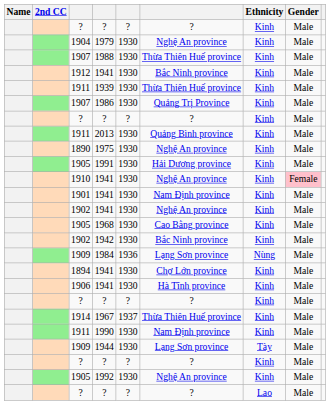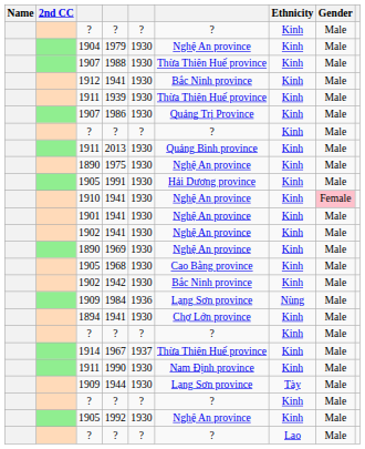 <table class="wikitable sortable" style=text-align:center>
 <tr>
 <th scope="col">Name</th>
 <th scope="col"><a href='#'>2nd CC</a></th>
 <th scope="col"></th>
 <th scope="col"></th>
 <th scope="col"></th>
 <th scope="col"></th>
 <th scope="col">Ethnicity</th>
 <th scope="col">Gender</th>
 <th scope="col" class="unsortable"></th>
 </tr>
 <tr>
 <th align="center" scope="row" style="font-weight:normal;"></th>
 <td bgcolor = PeachPuff></td>
 <td>?</td>
 <td>?</td>
 <td>?</td>
 <td>?</td>
 <td><a href='#'>Kinh</a></td>
 <td>Male</td>
 <td></td>
 </tr>
 <tr>
 <th align="center" scope="row" style="font-weight:normal;"></th>
 <td bgcolor = LightGreen></td>
 <td>1904</td>
 <td>1979</td>
 <td>1930</td>
 <td><a href='#'>Nghệ An province</a></td>
 <td><a href='#'>Kinh</a></td>
 <td>Male</td>
 <td></td>
 </tr>
 <tr>
 <th align="center" scope="row" style="font-weight:normal;"></th>
 <td bgcolor = LightGreen></td>
 <td>1907</td>
 <td>1988</td>
 <td>1930</td>
 <td><a href='#'>Thừa Thiên Huế province</a></td>
 <td><a href='#'>Kinh</a></td>
 <td>Male</td>
 <td></td>
 </tr>
 <tr>
 <th align="center" scope="row" style="font-weight:normal;"></th>
 <td bgcolor = PeachPuff></td>
 <td>1912</td>
 <td>1941</td>
 <td>1930</td>
 <td><a href='#'>Bắc Ninh province</a></td>
 <td><a href='#'>Kinh</a></td>
 <td>Male</td>
 <td></td>
 </tr>
 <tr>
 <th align="center" scope="row" style="font-weight:normal;"></th>
 <td bgcolor = PeachPuff></td>
 <td>1911</td>
 <td>1939</td>
 <td>1930</td>
 <td><a href='#'>Thừa Thiên Huế province</a></td>
 <td><a href='#'>Kinh</a></td>
 <td>Male</td>
 <td></td>
 </tr>
 <tr>
 <th align="center" scope="row" style="font-weight:normal;"></th>
 <td bgcolor = LightGreen></td>
 <td>1907</td>
 <td>1986</td>
 <td>1930</td>
 <td><a href='#'>Quảng Trị Province</a></td>
 <td><a href='#'>Kinh</a></td>
 <td>Male</td>
 <td></td>
 </tr>
 <tr>
 <th align="center" scope="row" style="font-weight:normal;"></th>
 <td bgcolor = PeachPuff></td>
 <td>?</td>
 <td>?</td>
 <td>?</td>
 <td>?</td>
 <td><a href='#'>Kinh</a></td>
 <td>Male</td>
 <td></td>
 </tr>
 <tr>
 <th align="center" scope="row" style="font-weight:normal;"></th>
 <td bgcolor = LightGreen></td>
 <td>1911</td>
 <td>2013</td>
 <td>1930</td>
 <td><a href='#'>Quảng Bình province</a></td>
 <td><a href='#'>Kinh</a></td>
 <td>Male</td>
 <td></td>
 </tr>
 <tr>
 <th align="center" scope="row" style="font-weight:normal;"></th>
 <td bgcolor = PeachPuff></td>
 <td>1890</td>
 <td>1975</td>
 <td>1930</td>
 <td><a href='#'>Nghệ An province</a></td>
 <td><a href='#'>Kinh</a></td>
 <td>Male</td>
 <td></td>
 </tr>
 <tr>
 <th align="center" scope="row" style="font-weight:normal;"></th>
 <td bgcolor = LightGreen></td>
 <td>1905</td>
 <td>1991</td>
 <td>1930</td>
 <td><a href='#'>Hải Dương province</a></td>
 <td><a href='#'>Kinh</a></td>
 <td>Male</td>
 <td></td>
 </tr>
 <tr>
 <th align="center" scope="row" style="font-weight:normal;"></th>
 <td bgcolor = PeachPuff></td>
 <td>1910</td>
 <td>1941</td>
 <td>1930</td>
 <td><a href='#'>Nghệ An province</a></td>
 <td><a href='#'>Kinh</a></td>
 <td style="background: Pink">Female</td>
 <td></td>
 </tr>
 <tr>
 <th align="center" scope="row" style="font-weight:normal;"></th>
 <td bgcolor = PeachPuff></td>
 <td>1901</td>
 <td>1941</td>
 <td>1930</td>
-<td><a href='#'>Nam Định province</a></td>
+<td><a href='#'>Nghệ An province</a></td>
 <td><a href='#'>Kinh</a></td>
 <td>Male</td>
 <td></td>
 </tr>
 <tr>
 <th align="center" scope="row" style="font-weight:normal;"></th>
 <td bgcolor = PeachPuff></td>
 <td>1902</td>
 <td>1941</td>
+<td>1930</td>
+<td><a href='#'>Nghệ An province</a></td>
+<td><a href='#'>Kinh</a></td>
+<td>Male</td>
+<td></td>
+</tr>
+<tr>
+<th align="center" scope="row" style="font-weight:normal;"></th>
+<td bgcolor = LightGreen></td>
+<td>1890</td>
+<td>1969</td>
 <td>1930</td>
 <td><a href='#'>Nghệ An province</a></td>
 <td><a href='#'>Kinh</a></td>
 <td>Male</td>
 <td></td>
 </tr>
 <tr>
 <th align="center" scope="row" style="font-weight:normal;"></th>
 <td bgcolor = PeachPuff></td>
 <td>1905</td>
 <td>1968</td>
 <td>1930</td>
 <td><a href='#'>Cao Bằng province</a></td>
 <td><a href='#'>Kinh</a></td>
 <td>Male</td>
 <td></td>
 </tr>
 <tr>
 <th align="center" scope="row" style="font-weight:normal;"></th>
 <td bgcolor = PeachPuff></td>
 <td>1902</td>
 <td>1942</td>
 <td>1930</td>
 <td><a href='#'>Bắc Ninh province</a></td>
 <td><a href='#'>Kinh</a></td>
 <td>Male</td>
 <td></td>
 </tr>
 <tr>
 <th align="center" scope="row" style="font-weight:normal;"></th>
 <td bgcolor = LightGreen></td>
 <td>1909</td>
 <td>1984</td>
 <td>1936</td>
 <td><a href='#'>Lạng Sơn province</a></td>
 <td><a href='#'>Nùng</a></td>
 <td>Male</td>
 <td></td>
 </tr>
 <tr>
 <th align="center" scope="row" style="font-weight:normal;"></th>
 <td bgcolor = PeachPuff></td>
 <td>1894</td>
 <td>1941</td>
 <td>1930</td>
 <td><a href='#'>Chợ Lớn province</a></td>
-<td><a href='#'>Kinh</a></td>
-<td>Male</td>
-<td></td>
-</tr>
-<tr>
-<th align="center" scope="row" style="font-weight:normal;"></th>
-<td bgcolor = PeachPuff></td>
-<td>1906</td>
-<td>1941</td>
-<td>1930</td>
-<td><a href='#'>Hà Tĩnh province</a></td>
 <td><a href='#'>Kinh</a></td>
 <td>Male</td>
 <td></td>
 </tr>
 <tr>
 <th align="center" scope="row" style="font-weight:normal;"></th>
 <td bgcolor = PeachPuff></td>
 <td>?</td>
 <td>?</td>
 <td>?</td>
 <td>?</td>
 <td><a href='#'>Kinh</a></td>
 <td>Male</td>
 <td></td>
 </tr>
 <tr>
 <th align="center" scope="row" style="font-weight:normal;"></th>
 <td bgcolor = LightGreen></td>
 <td>1914</td>
 <td>1967</td>
 <td>1937</td>
 <td><a href='#'>Thừa Thiên Huế province</a></td>
 <td><a href='#'>Kinh</a></td>
 <td>Male</td>
 <td></td>
 </tr>
 <tr>
 <th align="center" scope="row" style="font-weight:normal;"></th>
 <td bgcolor = LightGreen></td>
 <td>1911</td>
 <td>1990</td>
 <td>1930</td>
 <td><a href='#'>Nam Định province</a></td>
 <td><a href='#'>Kinh</a></td>
 <td>Male</td>
 <td></td>
 </tr>
 <tr>
 <th align="center" scope="row" style="font-weight:normal;"></th>
 <td bgcolor = PeachPuff></td>
 <td>1909</td>
 <td>1944</td>
 <td>1930</td>
 <td><a href='#'>Lạng Sơn province</a></td>
 <td><a href='#'>Tày</a></td>
 <td>Male</td>
 <td></td>
 </tr>
 <tr>
 <th align="center" scope="row" style="font-weight:normal;"></th>
 <td bgcolor = PeachPuff></td>
 <td>?</td>
 <td>?</td>
 <td>?</td>
 <td>?</td>
 <td><a href='#'>Kinh</a></td>
 <td>Male</td>
 <td></td>
 </tr>
 <tr>
 <th align="center" scope="row" style="font-weight:normal;"></th>
 <td bgcolor = LightGreen></td>
 <td>1905</td>
 <td>1992</td>
 <td>1930</td>
 <td><a href='#'>Nghệ An province</a></td>
 <td><a href='#'>Kinh</a></td>
 <td>Male</td>
 <td></td>
 </tr>
 <tr>
 <th align="center" scope="row" style="font-weight:normal;"></th>
 <td bgcolor = PeachPuff></td>
 <td>?</td>
 <td>?</td>
 <td>?</td>
 <td>?</td>
 <td><a href='#'>Lao</a></td>
 <td>Male</td>
 <td></td>
 </tr>
 </table>
